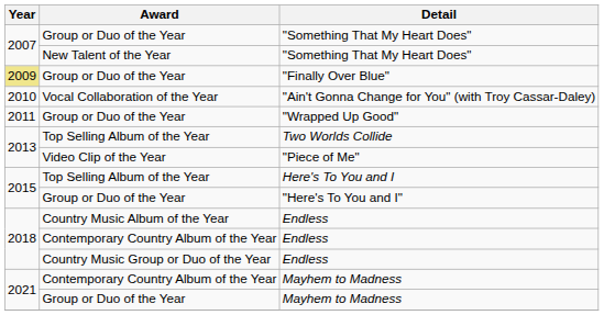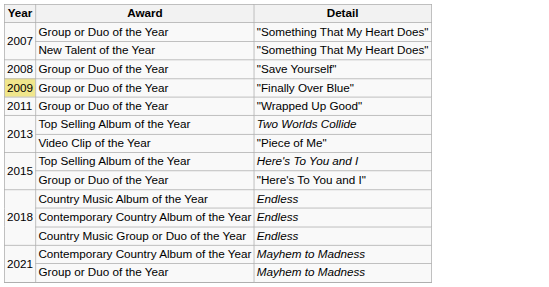 <table class="wikitable">
 <tr>
 <th>Year</th>
 <th>Award</th>
 <th>Detail</th>
 </tr>
 <tr>
 <td rowspan="2">2007</td>
 <td>Group or Duo of the Year</td>
 <td>"Something That My Heart Does"</td>
 </tr>
 <tr>
 <td>New Talent of the Year</td>
 <td>"Something That My Heart Does"</td>
 </tr>
 <tr>
+<td>2008</td>
+<td>Group or Duo of the Year</td>
+<td>"Save Yourself"</td>
+</tr>
+<tr>
 <td style="background: khaki;">2009</td>
 <td>Group or Duo of the Year</td>
 <td>"Finally Over Blue"</td>
-</tr>
-<tr>
-<td>2010</td>
-<td>Vocal Collaboration of the Year</td>
-<td>"Ain't Gonna Change for You" (with Troy Cassar-Daley)</td>
 </tr>
 <tr>
 <td>2011</td>
 <td>Group or Duo of the Year</td>
 <td>"Wrapped Up Good"</td>
 </tr>
 <tr>
 <td rowspan="2">2013</td>
 <td>Top Selling Album of the Year</td>
 <td><em>Two Worlds Collide</em></td>
 </tr>
 <tr>
 <td>Video Clip of the Year</td>
 <td>"Piece of Me"</td>
 </tr>
 <tr>
 <td rowspan="2">2015</td>
 <td>Top Selling Album of the Year</td>
 <td><em>Here's To You and I</em></td>
 </tr>
 <tr>
 <td>Group or Duo of the Year</td>
 <td>"Here's To You and I"</td>
 </tr>
 <tr>
 <td rowspan="3">2018</td>
 <td>Country Music Album of the Year</td>
 <td><em>Endless</em></td>
 </tr>
 <tr>
 <td>Contemporary Country Album of the Year</td>
 <td><em>Endless</em></td>
 </tr>
 <tr>
 <td>Country Music Group or Duo of the Year</td>
 <td><em>Endless</em></td>
 </tr>
 <tr>
 <td rowspan="2">2021</td>
 <td>Contemporary Country Album of the Year</td>
 <td><em>Mayhem to Madness</em></td>
 </tr>
 <tr>
 <td>Group or Duo of the Year</td>
 <td><em>Mayhem to Madness</em></td>
 </tr>
 <tr>
 </tr>
 </table>
